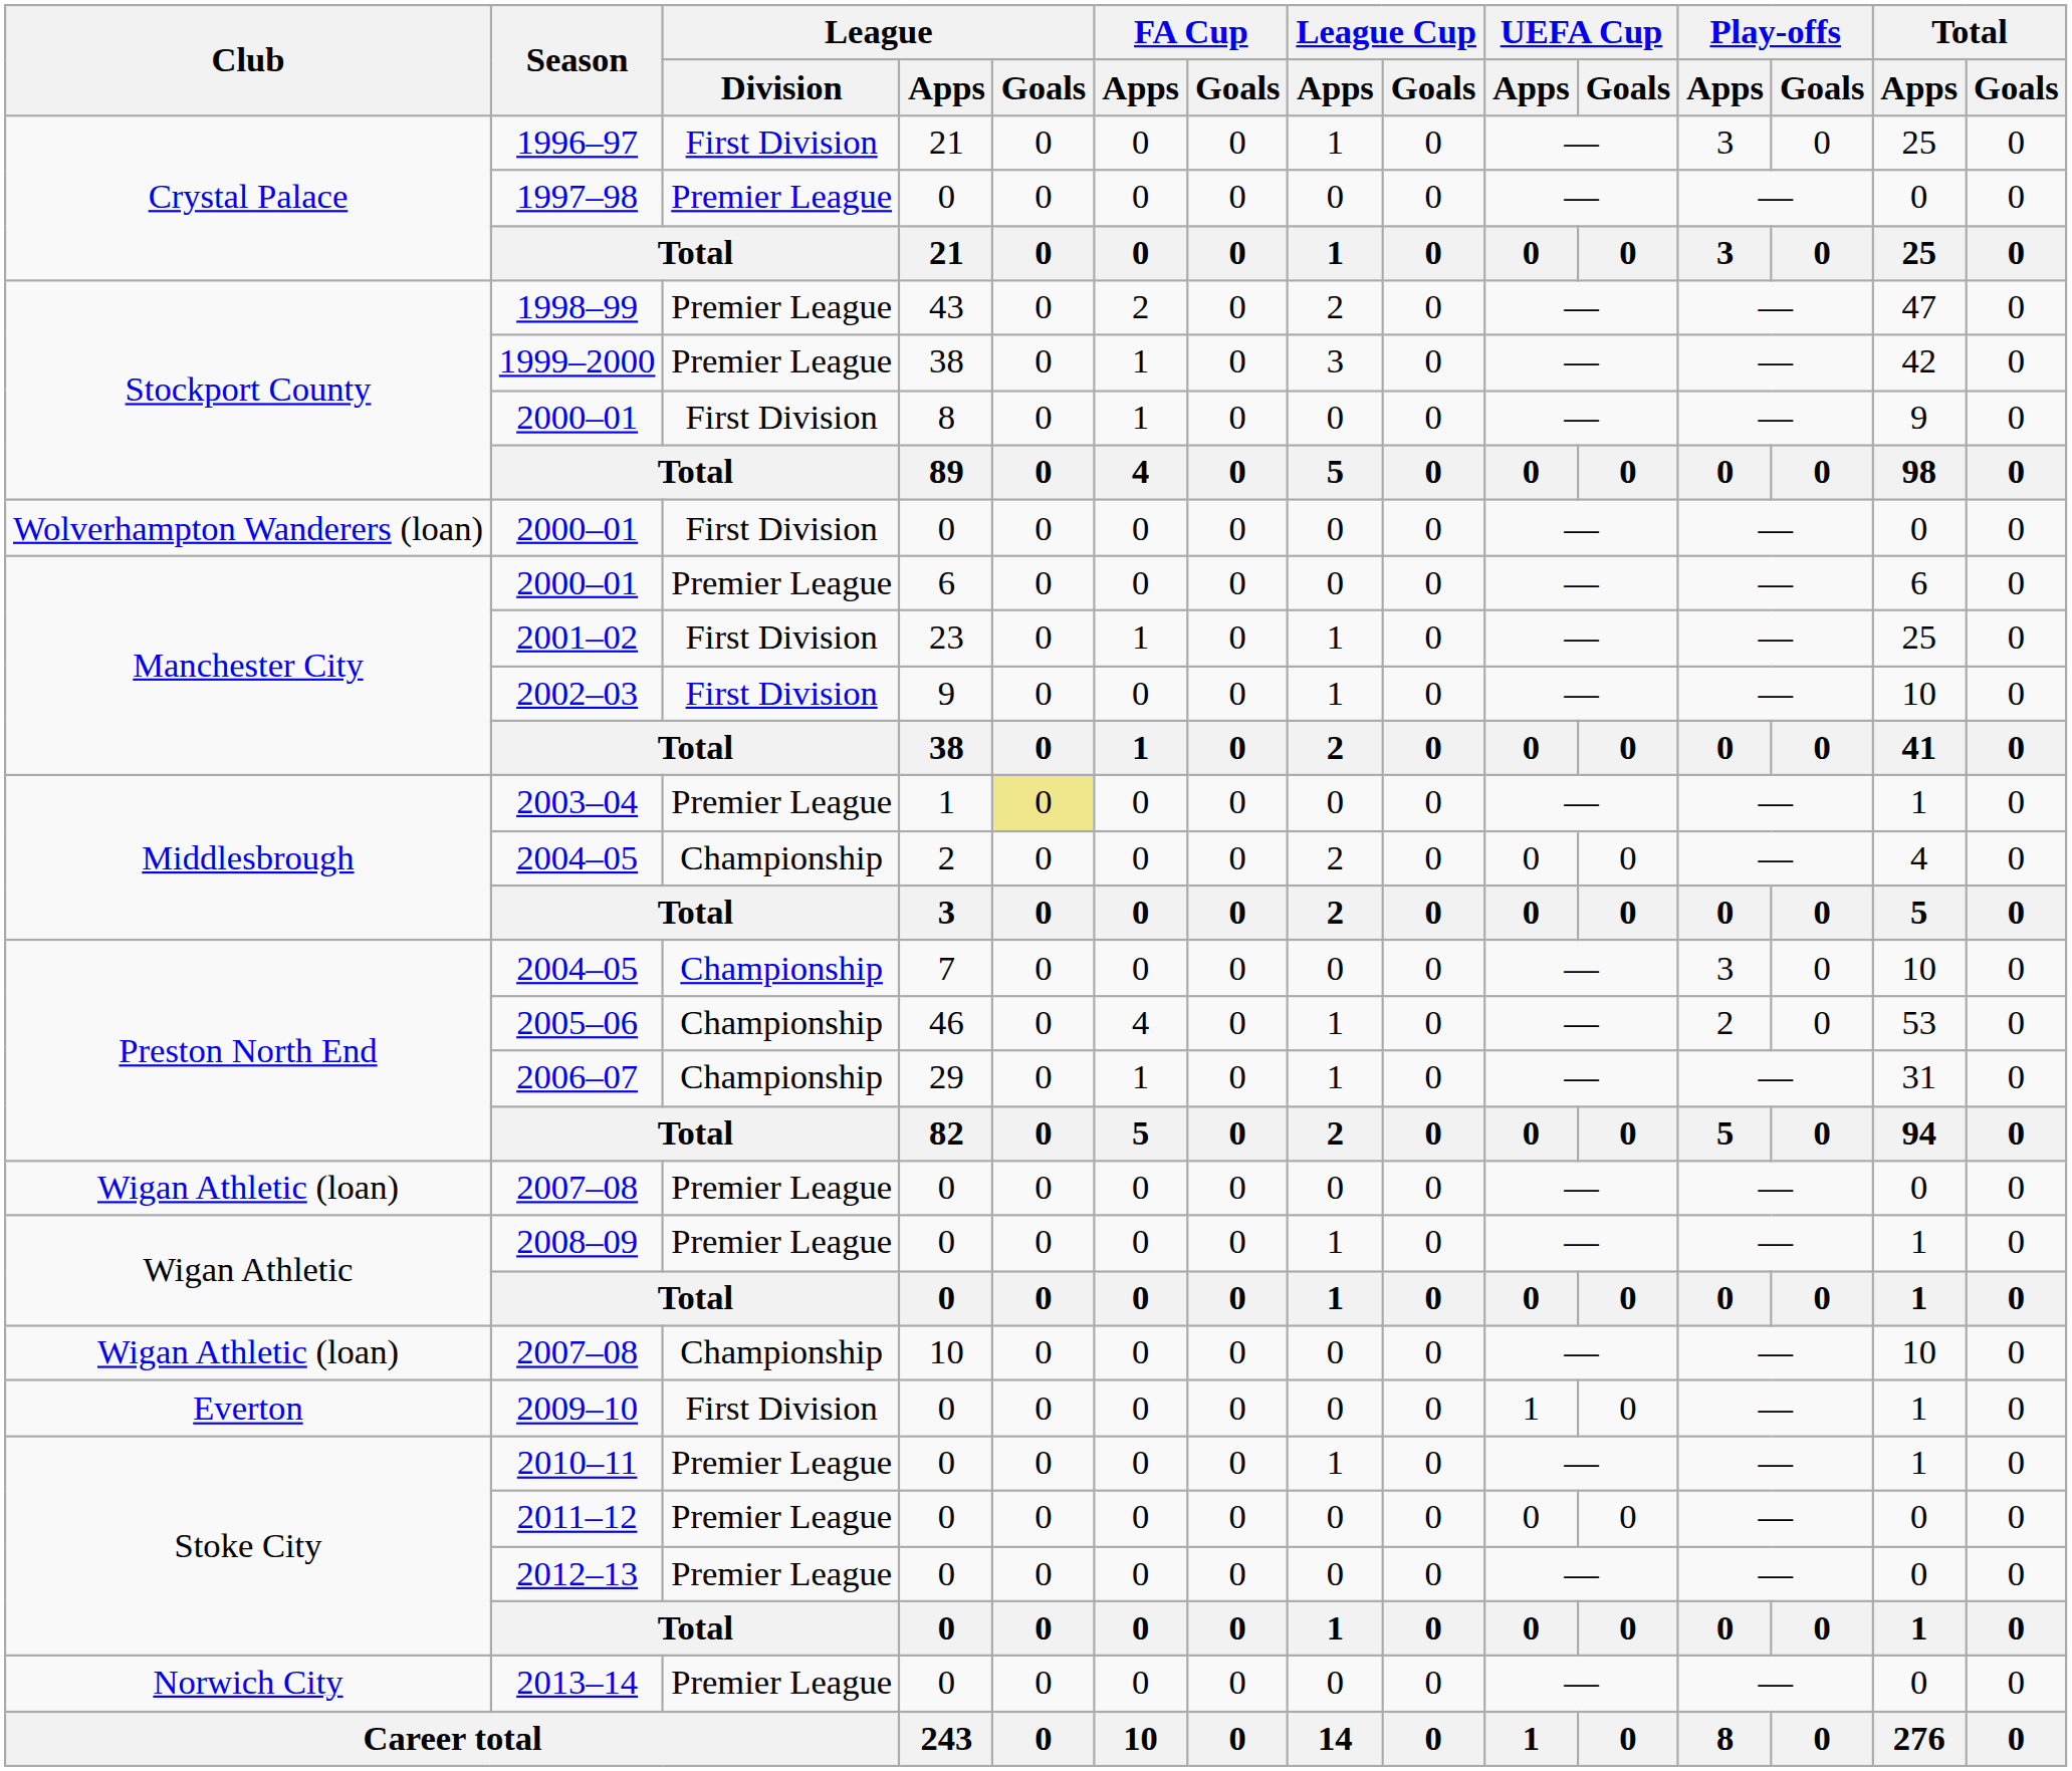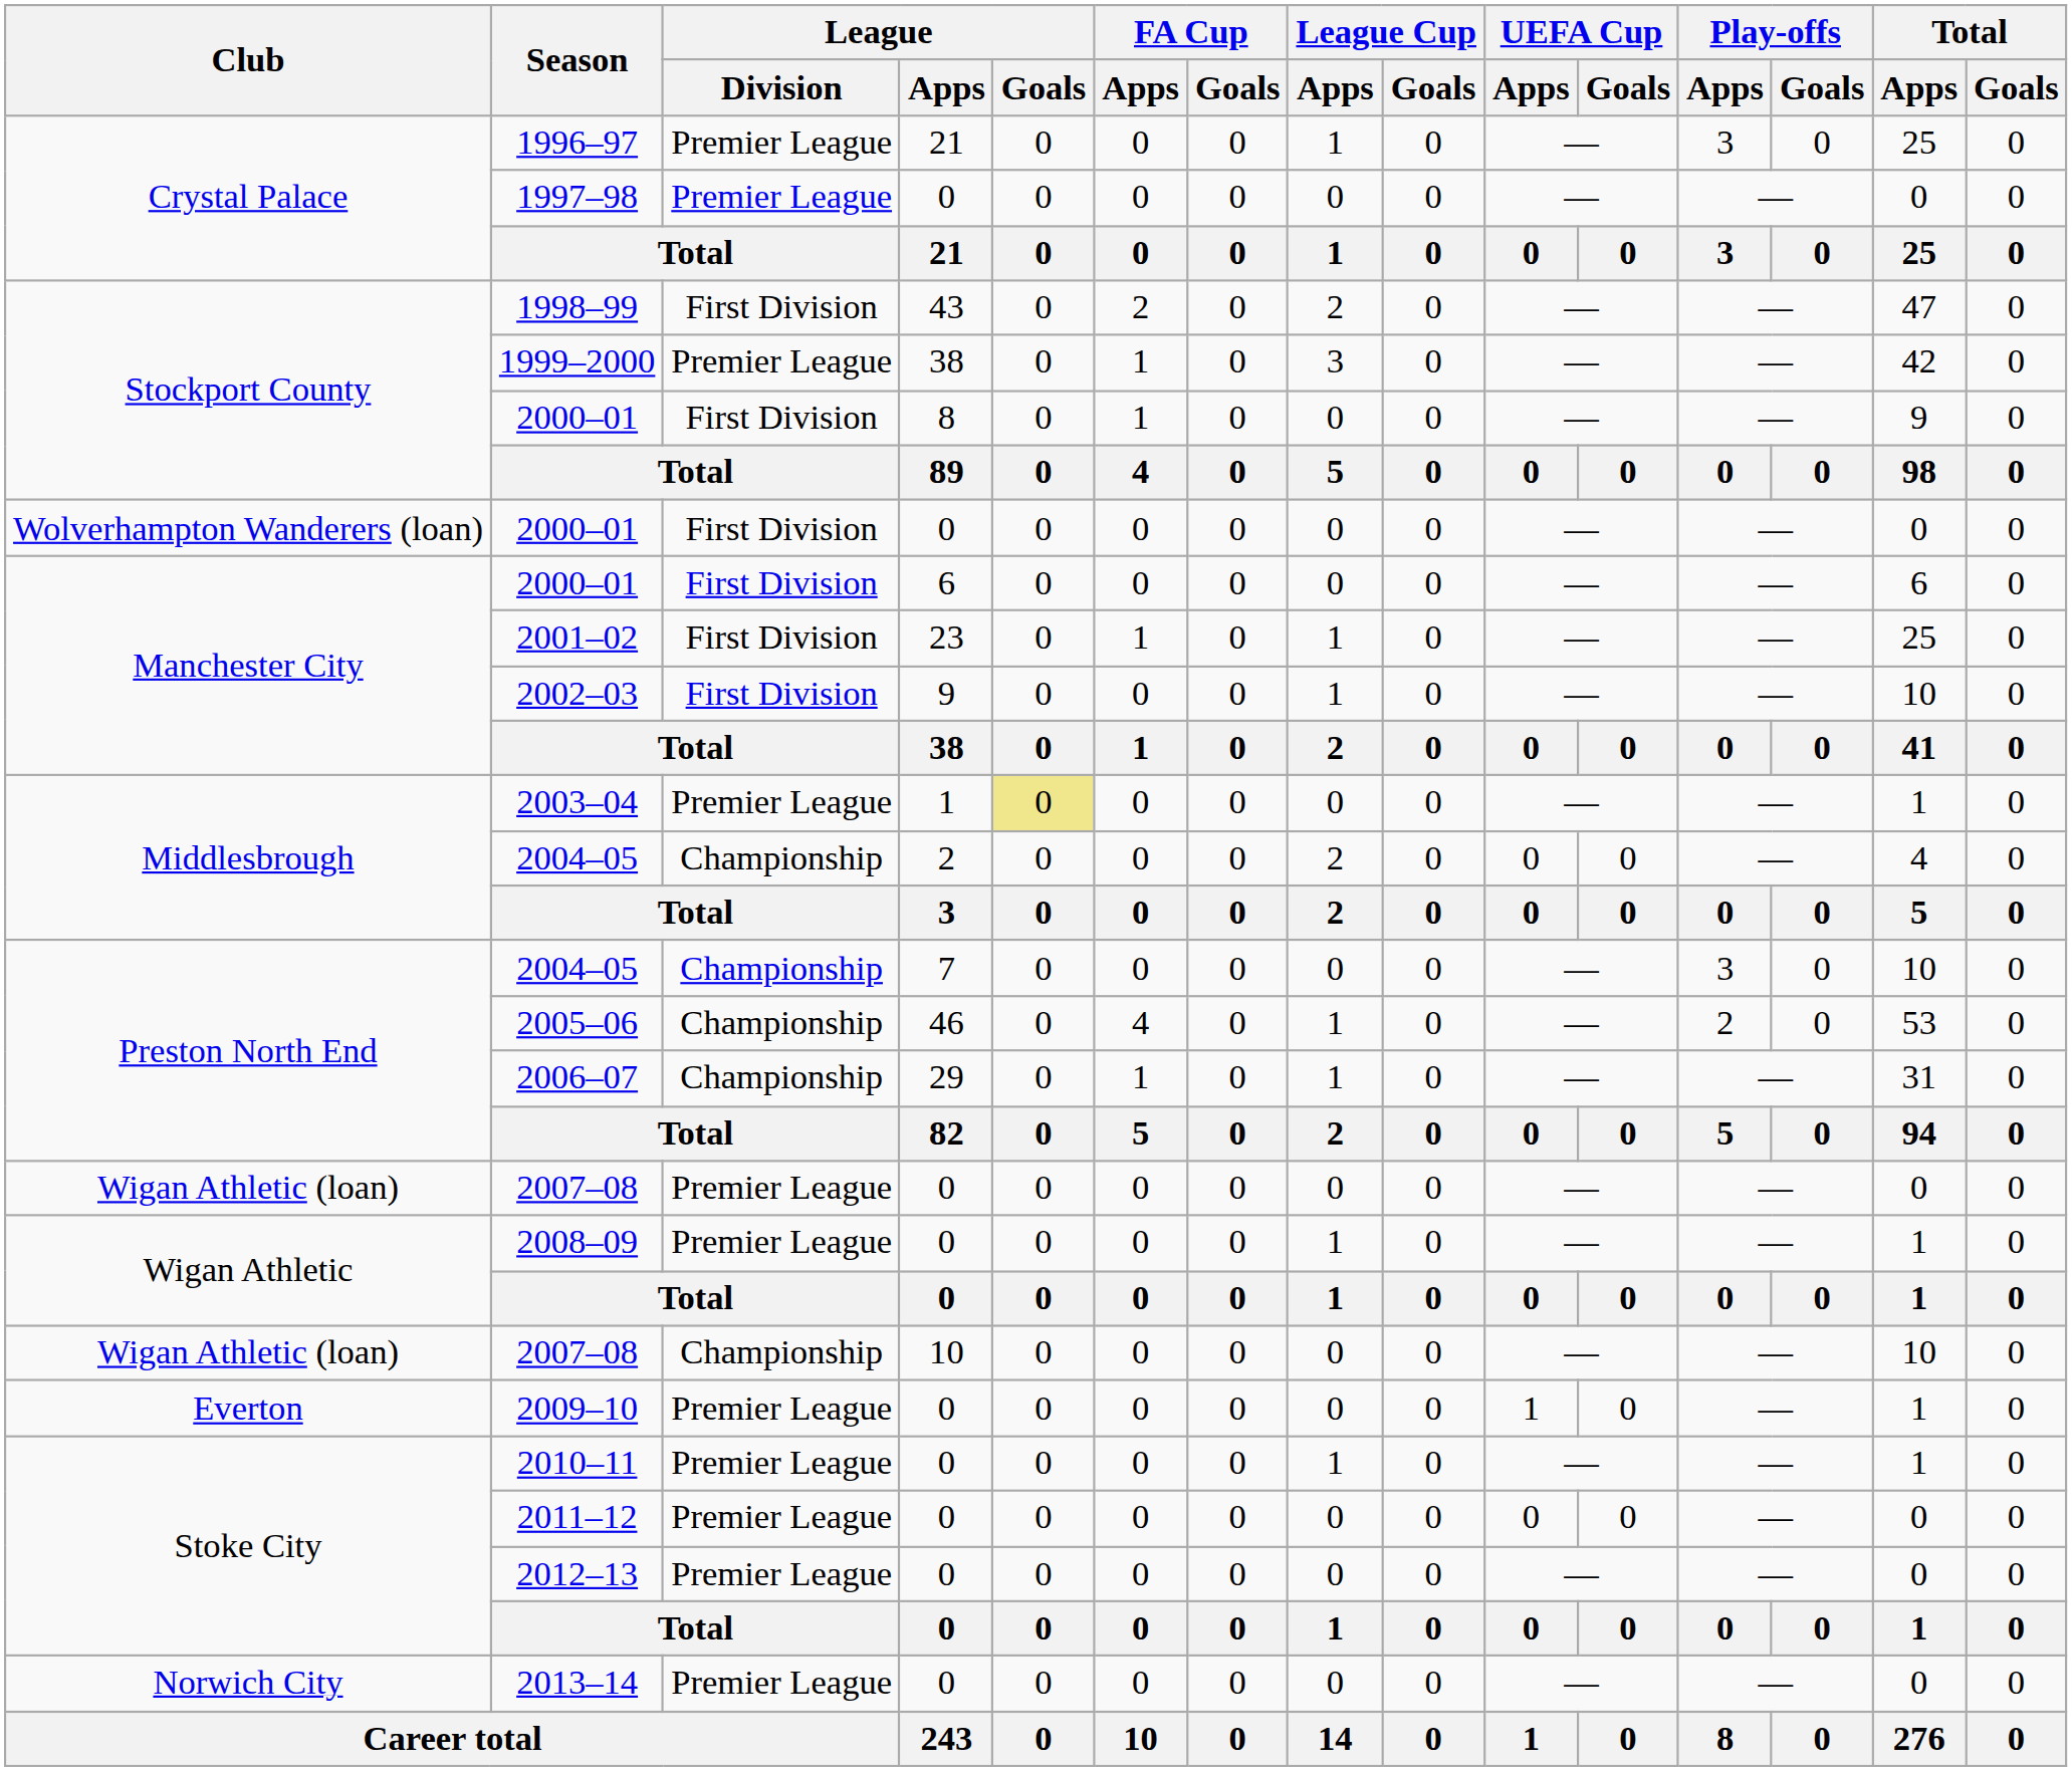 <table class="wikitable" style="text-align:center">
 <tr>
 <th rowspan="2">Club</th>
 <th rowspan="2">Season</th>
 <th colspan="3">League</th>
 <th colspan="2"><a href='#'>FA Cup</a></th>
 <th colspan="2"><a href='#'>League Cup</a></th>
 <th colspan="2"><a href='#'>UEFA Cup</a></th>
 <th colspan="2"><a href='#'>Play-offs</a></th>
 <th colspan="2">Total</th>
 </tr>
 <tr>
 <th>Division</th>
 <th>Apps</th>
 <th>Goals</th>
 <th>Apps</th>
 <th>Goals</th>
 <th>Apps</th>
 <th>Goals</th>
 <th>Apps</th>
 <th>Goals</th>
 <th>Apps</th>
 <th>Goals</th>
 <th>Apps</th>
 <th>Goals</th>
 </tr>
 <tr>
 <td rowspan="3"><a href='#'>Crystal Palace</a></td>
 <td><a href='#'>1996–97</a></td>
-<td><a href='#'>First Division</a></td>
+<td>Premier League</td>
 <td>21</td>
 <td>0</td>
 <td>0</td>
 <td>0</td>
 <td>1</td>
 <td>0</td>
 <td colspan="2">—</td>
 <td>3</td>
 <td>0</td>
 <td>25</td>
 <td>0</td>
 </tr>
 <tr>
 <td><a href='#'>1997–98</a></td>
 <td><a href='#'>Premier League</a></td>
 <td>0</td>
 <td>0</td>
 <td>0</td>
 <td>0</td>
 <td>0</td>
 <td>0</td>
 <td colspan="2">—</td>
 <td colspan="2">—</td>
 <td>0</td>
 <td>0</td>
 </tr>
 <tr>
 <th colspan="2">Total</th>
 <th>21</th>
 <th>0</th>
 <th>0</th>
 <th>0</th>
 <th>1</th>
 <th>0</th>
 <th>0</th>
 <th>0</th>
 <th>3</th>
 <th>0</th>
 <th>25</th>
 <th>0</th>
 </tr>
 <tr>
 <td rowspan="4"><a href='#'>Stockport County</a></td>
 <td><a href='#'>1998–99</a></td>
-<td>Premier League</td>
+<td>First Division</td>
 <td>43</td>
 <td>0</td>
 <td>2</td>
 <td>0</td>
 <td>2</td>
 <td>0</td>
 <td colspan="2">—</td>
 <td colspan="2">—</td>
 <td>47</td>
 <td>0</td>
 </tr>
 <tr>
 <td><a href='#'>1999–2000</a></td>
 <td>Premier League</td>
 <td>38</td>
 <td>0</td>
 <td>1</td>
 <td>0</td>
 <td>3</td>
 <td>0</td>
 <td colspan="2">—</td>
 <td colspan="2">—</td>
 <td>42</td>
 <td>0</td>
 </tr>
 <tr>
 <td><a href='#'>2000–01</a></td>
 <td>First Division</td>
 <td>8</td>
 <td>0</td>
 <td>1</td>
 <td>0</td>
 <td>0</td>
 <td>0</td>
 <td colspan="2">—</td>
 <td colspan="2">—</td>
 <td>9</td>
 <td>0</td>
 </tr>
 <tr>
 <th colspan="2">Total</th>
 <th>89</th>
 <th>0</th>
 <th>4</th>
 <th>0</th>
 <th>5</th>
 <th>0</th>
 <th>0</th>
 <th>0</th>
 <th>0</th>
 <th>0</th>
 <th>98</th>
 <th>0</th>
 </tr>
 <tr>
 <td><a href='#'>Wolverhampton Wanderers</a> (loan)</td>
 <td><a href='#'>2000–01</a></td>
 <td>First Division</td>
 <td>0</td>
 <td>0</td>
 <td>0</td>
 <td>0</td>
 <td>0</td>
 <td>0</td>
 <td colspan="2">—</td>
 <td colspan="2">—</td>
 <td>0</td>
 <td>0</td>
 </tr>
 <tr>
 <td rowspan="4"><a href='#'>Manchester City</a></td>
 <td><a href='#'>2000–01</a></td>
-<td>Premier League</td>
+<td><a href='#'>First Division</a></td>
 <td>6</td>
 <td>0</td>
 <td>0</td>
 <td>0</td>
 <td>0</td>
 <td>0</td>
 <td colspan="2">—</td>
 <td colspan="2">—</td>
 <td>6</td>
 <td>0</td>
 </tr>
 <tr>
 <td><a href='#'>2001–02</a></td>
 <td>First Division</td>
 <td>23</td>
 <td>0</td>
 <td>1</td>
 <td>0</td>
 <td>1</td>
 <td>0</td>
 <td colspan="2">—</td>
 <td colspan="2">—</td>
 <td>25</td>
 <td>0</td>
 </tr>
 <tr>
 <td><a href='#'>2002–03</a></td>
 <td><a href='#'>First Division</a></td>
 <td>9</td>
 <td>0</td>
 <td>0</td>
 <td>0</td>
 <td>1</td>
 <td>0</td>
 <td colspan="2">—</td>
 <td colspan="2">—</td>
 <td>10</td>
 <td>0</td>
 </tr>
 <tr>
 <th colspan="2">Total</th>
 <th>38</th>
 <th>0</th>
 <th>1</th>
 <th>0</th>
 <th>2</th>
 <th>0</th>
 <th>0</th>
 <th>0</th>
 <th>0</th>
 <th>0</th>
 <th>41</th>
 <th>0</th>
 </tr>
 <tr>
 <td rowspan="3"><a href='#'>Middlesbrough</a></td>
 <td><a href='#'>2003–04</a></td>
 <td>Premier League</td>
 <td>1</td>
 <td style="background: khaki;">0</td>
 <td>0</td>
 <td>0</td>
 <td>0</td>
 <td>0</td>
 <td colspan="2">—</td>
 <td colspan="2">—</td>
 <td>1</td>
 <td>0</td>
 </tr>
 <tr>
 <td><a href='#'>2004–05</a></td>
 <td>Championship</td>
 <td>2</td>
 <td>0</td>
 <td>0</td>
 <td>0</td>
 <td>2</td>
 <td>0</td>
 <td>0</td>
 <td>0</td>
 <td colspan="2">—</td>
 <td>4</td>
 <td>0</td>
 </tr>
 <tr>
 <th colspan="2">Total</th>
 <th>3</th>
 <th>0</th>
 <th>0</th>
 <th>0</th>
 <th>2</th>
 <th>0</th>
 <th>0</th>
 <th>0</th>
 <th>0</th>
 <th>0</th>
 <th>5</th>
 <th>0</th>
 </tr>
 <tr>
 <td rowspan="4"><a href='#'>Preston North End</a></td>
 <td><a href='#'>2004–05</a></td>
 <td><a href='#'>Championship</a></td>
 <td>7</td>
 <td>0</td>
 <td>0</td>
 <td>0</td>
 <td>0</td>
 <td>0</td>
 <td colspan="2">—</td>
 <td>3</td>
 <td>0</td>
 <td>10</td>
 <td>0</td>
 </tr>
 <tr>
 <td><a href='#'>2005–06</a></td>
 <td>Championship</td>
 <td>46</td>
 <td>0</td>
 <td>4</td>
 <td>0</td>
 <td>1</td>
 <td>0</td>
 <td colspan="2">—</td>
 <td>2</td>
 <td>0</td>
 <td>53</td>
 <td>0</td>
 </tr>
 <tr>
 <td><a href='#'>2006–07</a></td>
 <td>Championship</td>
 <td>29</td>
 <td>0</td>
 <td>1</td>
 <td>0</td>
 <td>1</td>
 <td>0</td>
 <td colspan="2">—</td>
 <td colspan="2">—</td>
 <td>31</td>
 <td>0</td>
 </tr>
 <tr>
 <th colspan="2">Total</th>
 <th>82</th>
 <th>0</th>
 <th>5</th>
 <th>0</th>
 <th>2</th>
 <th>0</th>
 <th>0</th>
 <th>0</th>
 <th>5</th>
 <th>0</th>
 <th>94</th>
 <th>0</th>
 </tr>
 <tr>
 <td><a href='#'>Wigan Athletic</a> (loan)</td>
 <td><a href='#'>2007–08</a></td>
 <td>Premier League</td>
 <td>0</td>
 <td>0</td>
 <td>0</td>
 <td>0</td>
 <td>0</td>
 <td>0</td>
 <td colspan="2">—</td>
 <td colspan="2">—</td>
 <td>0</td>
 <td>0</td>
 </tr>
 <tr>
 <td rowspan="2">Wigan Athletic</td>
 <td><a href='#'>2008–09</a></td>
 <td>Premier League</td>
 <td>0</td>
 <td>0</td>
 <td>0</td>
 <td>0</td>
 <td>1</td>
 <td>0</td>
 <td colspan="2">—</td>
 <td colspan="2">—</td>
 <td>1</td>
 <td>0</td>
 </tr>
 <tr>
 <th colspan="2">Total</th>
 <th>0</th>
 <th>0</th>
 <th>0</th>
 <th>0</th>
 <th>1</th>
 <th>0</th>
 <th>0</th>
 <th>0</th>
 <th>0</th>
 <th>0</th>
 <th>1</th>
 <th>0</th>
 </tr>
 <tr>
 <td><a href='#'>Wigan Athletic</a> (loan)</td>
 <td><a href='#'>2007–08</a></td>
 <td>Championship</td>
 <td>10</td>
 <td>0</td>
 <td>0</td>
 <td>0</td>
 <td>0</td>
 <td>0</td>
 <td colspan="2">—</td>
 <td colspan="2">—</td>
 <td>10</td>
 <td>0</td>
 </tr>
 <tr>
 <td><a href='#'>Everton</a></td>
 <td><a href='#'>2009–10</a></td>
-<td>First Division</td>
+<td>Premier League</td>
 <td>0</td>
 <td>0</td>
 <td>0</td>
 <td>0</td>
 <td>0</td>
 <td>0</td>
 <td>1</td>
 <td>0</td>
 <td colspan="2">—</td>
 <td>1</td>
 <td>0</td>
 </tr>
 <tr>
 <td rowspan="4">Stoke City</td>
 <td><a href='#'>2010–11</a></td>
 <td>Premier League</td>
 <td>0</td>
 <td>0</td>
 <td>0</td>
 <td>0</td>
 <td>1</td>
 <td>0</td>
 <td colspan="2">—</td>
 <td colspan="2">—</td>
 <td>1</td>
 <td>0</td>
 </tr>
 <tr>
 <td><a href='#'>2011–12</a></td>
 <td>Premier League</td>
 <td>0</td>
 <td>0</td>
 <td>0</td>
 <td>0</td>
 <td>0</td>
 <td>0</td>
 <td>0</td>
 <td>0</td>
 <td colspan="2">—</td>
 <td>0</td>
 <td>0</td>
 </tr>
 <tr>
 <td><a href='#'>2012–13</a></td>
 <td>Premier League</td>
 <td>0</td>
 <td>0</td>
 <td>0</td>
 <td>0</td>
 <td>0</td>
 <td>0</td>
 <td colspan="2">—</td>
 <td colspan="2">—</td>
 <td>0</td>
 <td>0</td>
 </tr>
 <tr>
 <th colspan="2">Total</th>
 <th>0</th>
 <th>0</th>
 <th>0</th>
 <th>0</th>
 <th>1</th>
 <th>0</th>
 <th>0</th>
 <th>0</th>
 <th>0</th>
 <th>0</th>
 <th>1</th>
 <th>0</th>
 </tr>
 <tr>
 <td><a href='#'>Norwich City</a></td>
 <td><a href='#'>2013–14</a></td>
 <td>Premier League</td>
 <td>0</td>
 <td>0</td>
 <td>0</td>
 <td>0</td>
 <td>0</td>
 <td>0</td>
 <td colspan="2">—</td>
 <td colspan="2">—</td>
 <td>0</td>
 <td>0</td>
 </tr>
 <tr>
 <th colspan="3">Career total</th>
 <th>243</th>
 <th>0</th>
 <th>10</th>
 <th>0</th>
 <th>14</th>
 <th>0</th>
 <th>1</th>
 <th>0</th>
 <th>8</th>
 <th>0</th>
 <th>276</th>
 <th>0</th>
 </tr>
 </table>
